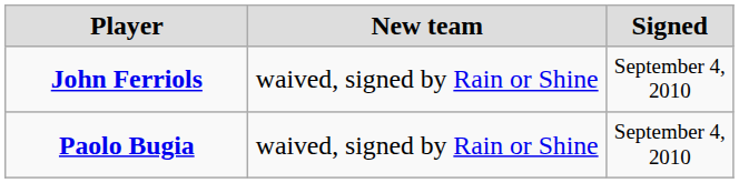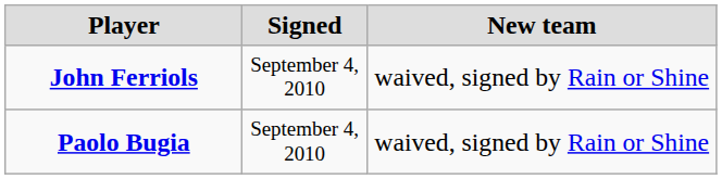 <table class="wikitable" style="text-align: center">
 <tr align="center" bgcolor="#dddddd">
 <td style="width:140px"><strong>Player</strong></td>
+<td style="width:70px"><strong>Signed</strong></td>
 <td style="width:210px"><strong>New team</strong></td>
-<td style="width:70px"><strong>Signed</strong></td>
 </tr>
 <tr style="height:40px">
 <td><strong><a href='#'>John Ferriols</a></strong></td>
+<td style="font-size: 80%">September 4, 2010</td>
 <td>waived, signed by <a href='#'>Rain or Shine</a></td>
-<td style="font-size: 80%">September 4, 2010</td>
 </tr>
 <tr style="height:40px">
 <td><strong><a href='#'>Paolo Bugia</a></strong></td>
+<td style="font-size: 80%">September 4, 2010</td>
 <td>waived, signed by <a href='#'>Rain or Shine</a></td>
-<td style="font-size: 80%">September 4, 2010</td>
 </tr>
 </table>
